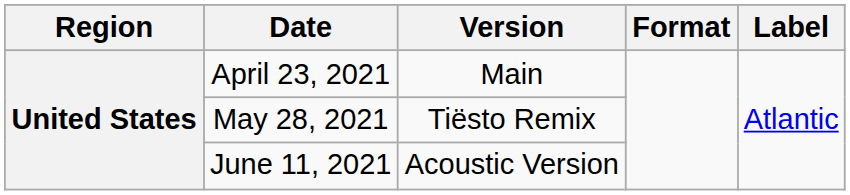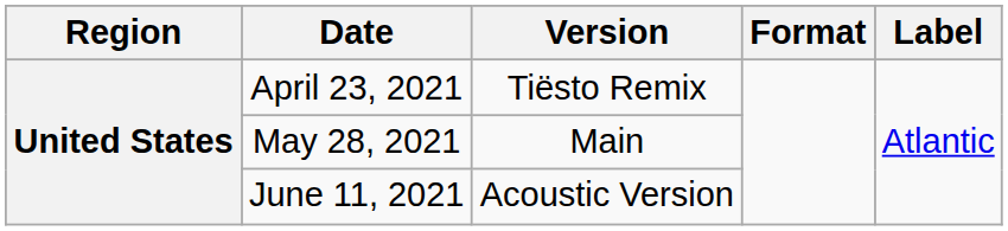 <table class="wikitable plainrowheaders" style="text-align:center;">
 <tr>
 <th>Region</th>
 <th>Date</th>
 <th>Version</th>
 <th>Format</th>
 <th>Label</th>
 </tr>
 <tr>
 <th scope="row" rowspan="3">United States</th>
 <td>April 23, 2021</td>
-<td>Main</td>
+<td>Tiësto Remix</td>
 <td rowspan="3"></td>
 <td rowspan="3"><a href='#'>Atlantic</a></td>
 </tr>
 <tr>
 <td>May 28, 2021</td>
-<td>Tiësto Remix</td>
+<td>Main</td>
 </tr>
 <tr>
 <td>June 11, 2021</td>
 <td>Acoustic Version</td>
 </tr>
 </table>
